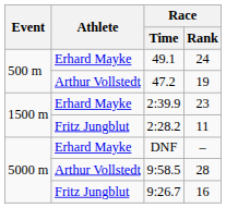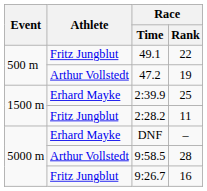 <table class="wikitable" border="1" style="font-size:90%">
 <tr>
 <th rowspan=2>Event</th>
 <th rowspan=2>Athlete</th>
 <th colspan=2>Race</th>
 </tr>
 <tr>
 <th>Time</th>
 <th>Rank</th>
 </tr>
 <tr>
 <td rowspan=2>500 m</td>
-<td><a href='#'>Erhard Mayke</a></td>
+<td><a href='#'>Fritz Jungblut</a></td>
 <td align=center>49.1</td>
-<td align=center>24</td>
+<td align=center>22</td>
 </tr>
 <tr>
 <td><a href='#'>Arthur Vollstedt</a></td>
 <td align=center>47.2</td>
 <td align=center>19</td>
 </tr>
 <tr>
 <td rowspan=2>1500 m</td>
 <td><a href='#'>Erhard Mayke</a></td>
 <td align=center>2:39.9</td>
-<td align=center>23</td>
+<td align=center>25</td>
 </tr>
 <tr>
 <td><a href='#'>Fritz Jungblut</a></td>
 <td align=center>2:28.2</td>
 <td align=center>11</td>
 </tr>
 <tr>
 <td rowspan=3>5000 m</td>
 <td><a href='#'>Erhard Mayke</a></td>
 <td align=center>DNF</td>
 <td align=center>–</td>
 </tr>
 <tr>
 <td><a href='#'>Arthur Vollstedt</a></td>
 <td align=center>9:58.5</td>
 <td align=center>28</td>
 </tr>
 <tr>
 <td><a href='#'>Fritz Jungblut</a></td>
 <td align=center>9:26.7</td>
 <td align=center>16</td>
 </tr>
 </table>
